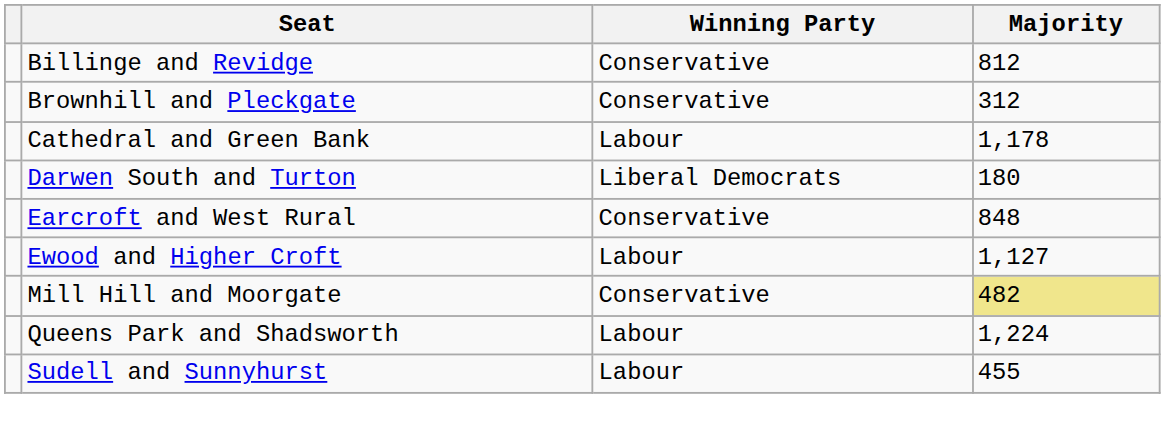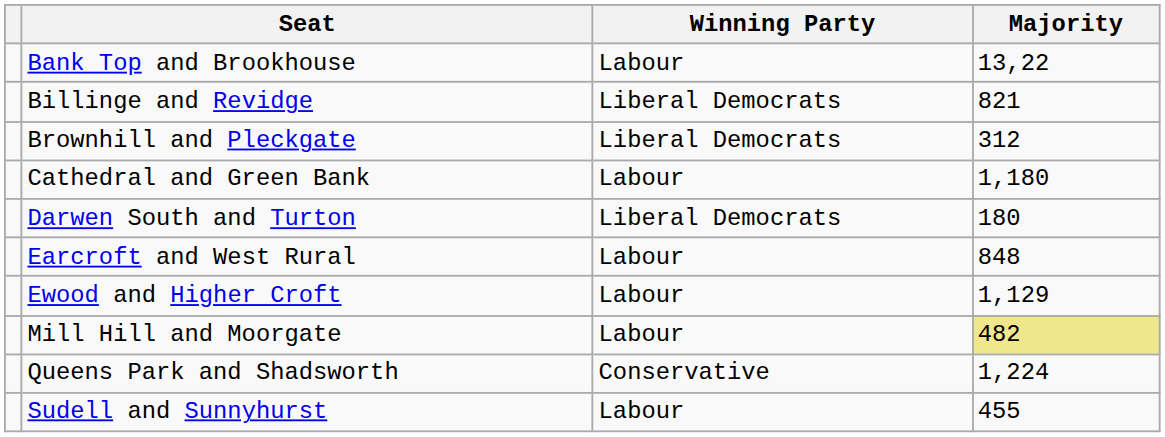 <table class="wikitable" style="right; width:50%">
 <tr>
 <th></th>
 <th>Seat</th>
 <th>Winning Party</th>
 <th>Majority</th>
 </tr>
 <tr>
 <td></td>
+<td><a href='#'>Bank Top</a> and Brookhouse</td>
+<td>Labour</td>
+<td>13,22</td>
+</tr>
+<tr>
+<td></td>
 <td>Billinge and <a href='#'>Revidge</a></td>
-<td>Conservative</td>
-<td>812</td>
+<td>Liberal Democrats</td>
+<td>821</td>
 </tr>
 <tr>
 <td></td>
 <td>Brownhill and <a href='#'>Pleckgate</a></td>
-<td>Conservative</td>
+<td>Liberal Democrats</td>
 <td>312</td>
 </tr>
 <tr>
 <td></td>
 <td>Cathedral and Green Bank</td>
 <td>Labour</td>
-<td>1,178</td>
+<td>1,180</td>
 </tr>
 <tr>
 <td></td>
 <td><a href='#'>Darwen</a> South and <a href='#'>Turton</a></td>
 <td>Liberal Democrats</td>
 <td>180</td>
 </tr>
 <tr>
 <td></td>
 <td><a href='#'>Earcroft</a> and West Rural</td>
-<td>Conservative</td>
+<td>Labour</td>
 <td>848</td>
 </tr>
 <tr>
 <td></td>
 <td><a href='#'>Ewood</a> and <a href='#'>Higher Croft</a></td>
 <td>Labour</td>
-<td>1,127</td>
+<td>1,129</td>
 </tr>
 <tr>
 <td></td>
 <td>Mill Hill and Moorgate</td>
-<td>Conservative</td>
+<td>Labour</td>
 <td style="background: khaki;">482</td>
 </tr>
 <tr>
 <td></td>
 <td>Queens Park and Shadsworth</td>
-<td>Labour</td>
+<td>Conservative</td>
 <td>1,224</td>
 </tr>
 <tr>
 <td></td>
 <td><a href='#'>Sudell</a> and <a href='#'>Sunnyhurst</a></td>
 <td>Labour</td>
 <td>455</td>
 </tr>
 </table>
